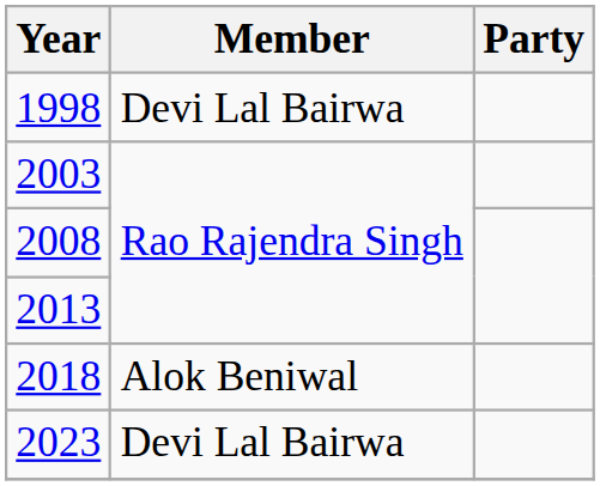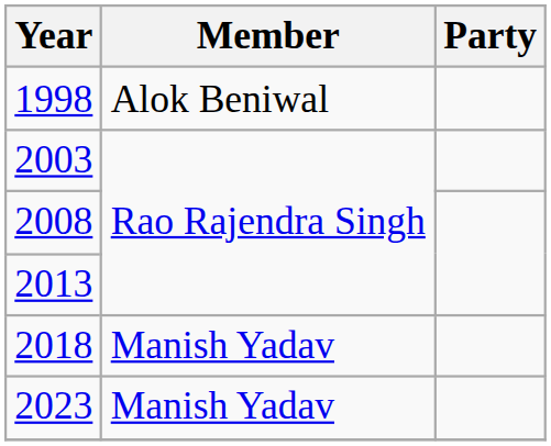 <table class="wikitable sortable">
 <tr>
 <th>Year</th>
 <th>Member</th>
 <th colspan=2>Party</th>
 </tr>
 <tr>
 <td><a href='#'>1998</a></td>
-<td>Devi Lal Bairwa</td>
+<td>Alok Beniwal</td>
 <td></td>
 </tr>
 <tr>
 <td><a href='#'>2003</a></td>
 <td rowspan =3><a href='#'>Rao Rajendra Singh</a></td>
 <td></td>
 </tr>
 <tr>
 <td><a href='#'>2008</a></td>
 </tr>
 <tr>
 <td><a href='#'>2013</a></td>
 </tr>
 <tr>
 <td><a href='#'>2018</a></td>
-<td>Alok Beniwal</td>
+<td><a href='#'>Manish Yadav</a></td>
 <td></td>
 </tr>
 <tr>
 <td><a href='#'>2023</a></td>
-<td>Devi Lal Bairwa</td>
+<td><a href='#'>Manish Yadav</a></td>
 <td></td>
 </tr>
 <tr>
 </tr>
 </table>
